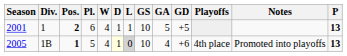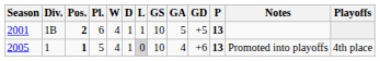 <table class="wikitable">
 <tr style="background:#efefef;">
 <th>Season</th>
 <th>Div.</th>
 <th>Pos.</th>
 <th>Pl.</th>
 <th>W</th>
 <th>D</th>
 <th>L</th>
 <th>GS</th>
 <th>GA</th>
 <th>GD</th>
+<th>P</th>
+<th>Notes</th>
 <th>Playoffs</th>
-<th>Notes</th>
-<th>P</th>
 </tr>
 <tr>
 <td><a href='#'>2001</a></td>
-<td>1</td>
+<td>1B</td>
 <td align=right><strong>2</strong></td>
 <td align=right>6</td>
 <td align=right>4</td>
 <td align=right>1</td>
 <td align=right>1</td>
 <td align=right>10</td>
 <td align=right>5</td>
 <td align=right>+5</td>
+<td align=right><strong>13</strong></td>
+<td></td>
 <td bgcolor=#EFEFEF></td>
-<td></td>
-<td align=right><strong>13</strong></td>
 </tr>
 <tr>
 <td><a href='#'>2005</a></td>
-<td>1B</td>
+<td>1</td>
 <td align=right><strong>1</strong></td>
 <td align=right>5</td>
 <td align=right>4</td>
-<td align=right style="background: lightyellow;">1</td>
+<td align=right>1</td>
 <td align=right style="background: lightgrey;">0</td>
 <td align=right>10</td>
 <td align=right>4</td>
 <td align=right>+6</td>
+<td align=right><strong>13</strong></td>
+<td>Promoted into playoffs</td>
 <td>4th place</td>
-<td>Promoted into playoffs</td>
-<td align=right><strong>13</strong></td>
 </tr>
 </table>
